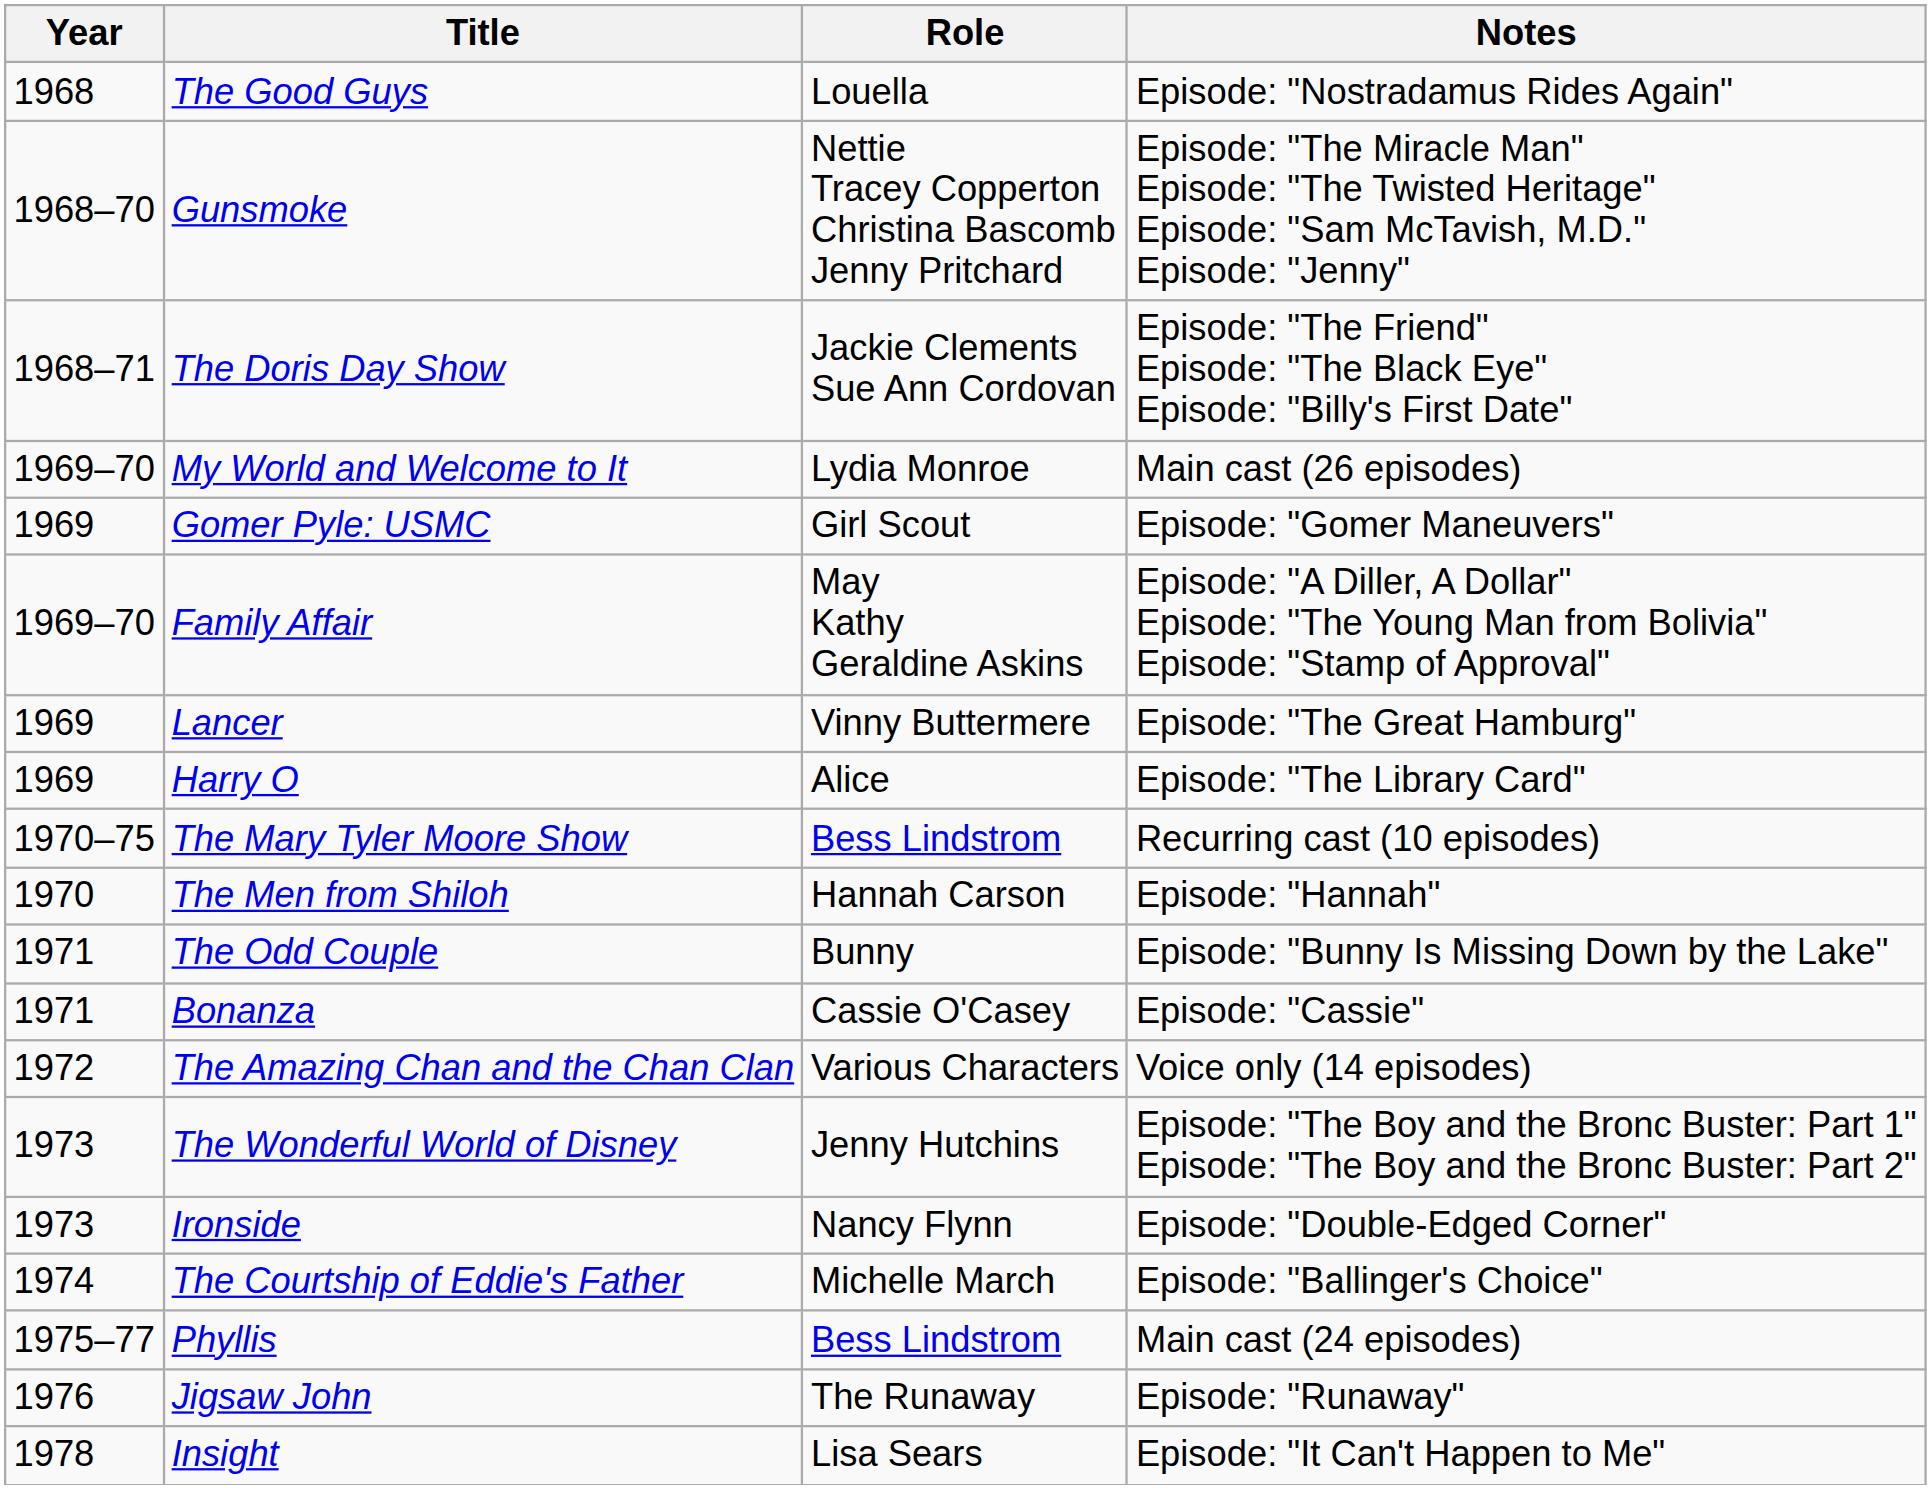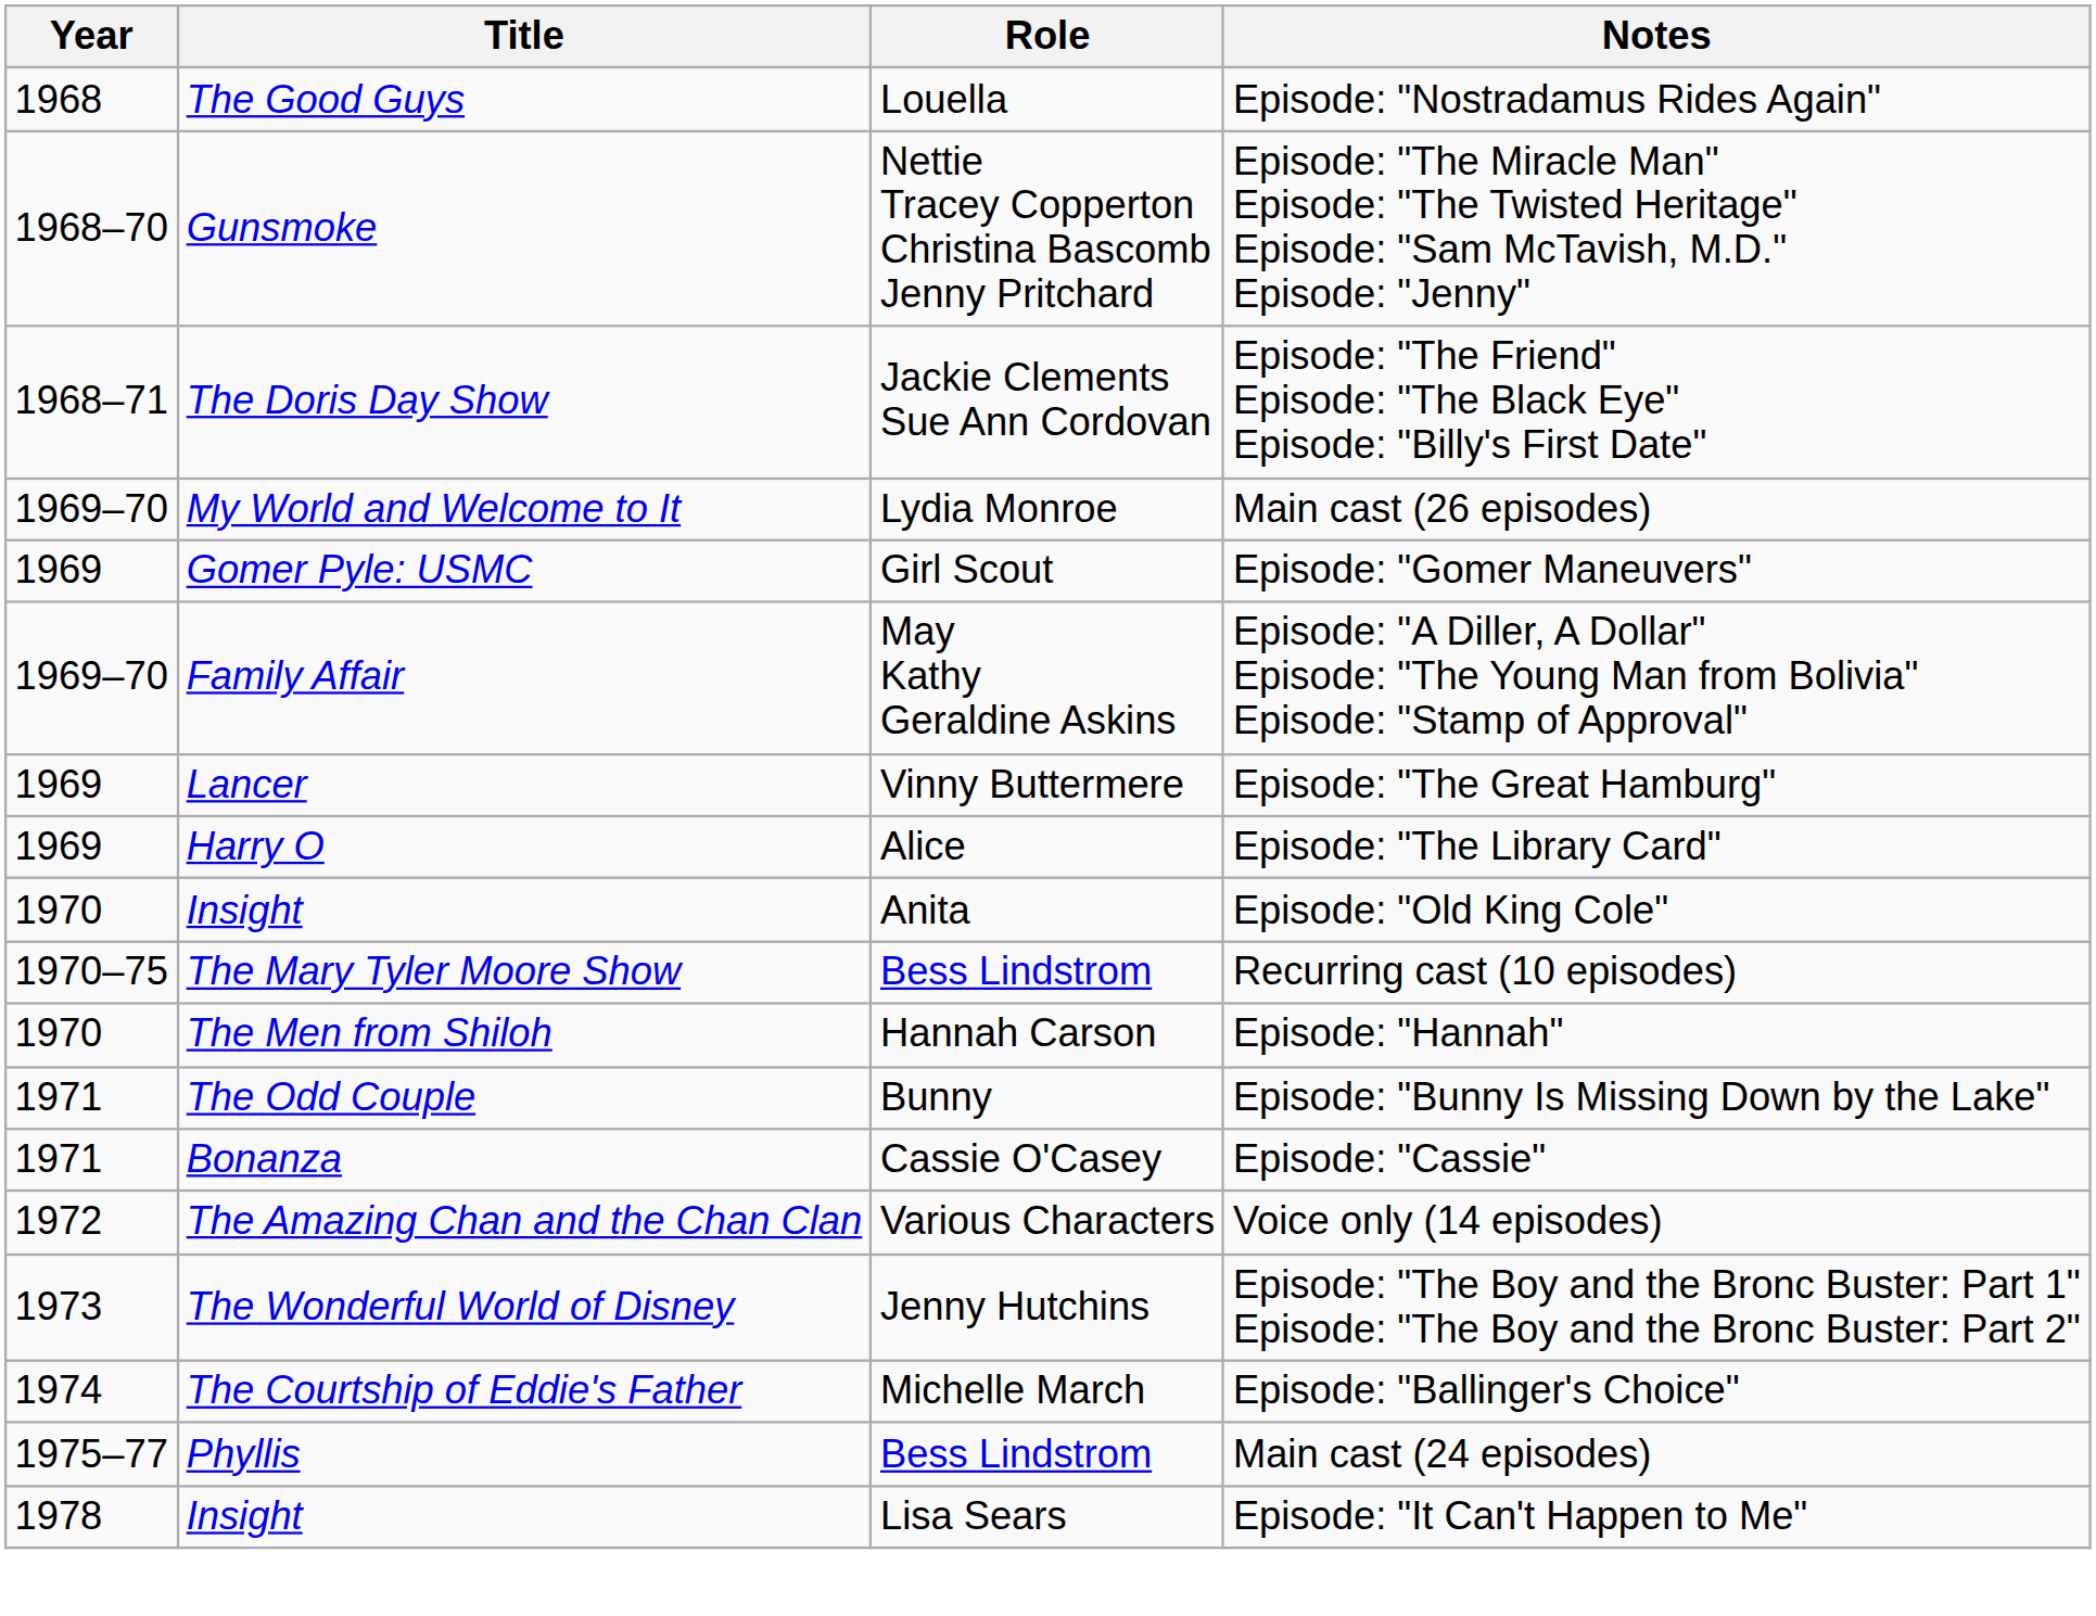 <table class="wikitable">
 <tr>
 <th>Year</th>
 <th>Title</th>
 <th>Role</th>
 <th>Notes</th>
 </tr>
 <tr>
 <td>1968</td>
 <td><em><a href='#'>The Good Guys</a></em></td>
 <td>Louella</td>
 <td>Episode: "Nostradamus Rides Again"</td>
 </tr>
 <tr>
 <td>1968–70</td>
 <td><em><a href='#'>Gunsmoke</a></em></td>
 <td>Nettie<br>Tracey Copperton<br>Christina Bascomb<br>Jenny Pritchard</td>
 <td>Episode: "The Miracle Man"<br>Episode: "The Twisted Heritage"<br>Episode: "Sam McTavish, M.D."<br>Episode: "Jenny"</td>
 </tr>
 <tr>
 <td>1968–71</td>
 <td><em><a href='#'>The Doris Day Show</a></em></td>
 <td>Jackie Clements<br>Sue Ann Cordovan</td>
 <td>Episode: "The Friend"<br>Episode: "The Black Eye"<br>Episode: "Billy's First Date"</td>
 </tr>
 <tr>
 <td>1969–70</td>
 <td><em><a href='#'>My World and Welcome to It</a></em></td>
 <td>Lydia Monroe</td>
 <td>Main cast (26 episodes)</td>
 </tr>
 <tr>
 <td>1969</td>
 <td><em><a href='#'>Gomer Pyle: USMC</a></em></td>
 <td>Girl Scout</td>
 <td>Episode: "Gomer Maneuvers"</td>
 </tr>
 <tr>
 <td>1969–70</td>
 <td><em><a href='#'>Family Affair</a></em></td>
 <td>May<br>Kathy<br>Geraldine Askins</td>
 <td>Episode: "A Diller, A Dollar"<br>Episode: "The Young Man from Bolivia"<br>Episode: "Stamp of Approval"</td>
 </tr>
 <tr>
 <td>1969</td>
 <td><em><a href='#'>Lancer</a></em></td>
 <td>Vinny Buttermere</td>
 <td>Episode: "The Great Hamburg"</td>
 </tr>
 <tr>
 <td>1969</td>
 <td><em><a href='#'>Harry O</a></em></td>
 <td>Alice</td>
 <td>Episode: "The Library Card"</td>
 </tr>
 <tr>
+<td>1970</td>
+<td><em><a href='#'>Insight</a></em></td>
+<td>Anita</td>
+<td>Episode: "Old King Cole"</td>
+</tr>
+<tr>
 <td>1970–75</td>
 <td><em><a href='#'>The Mary Tyler Moore Show</a></em></td>
 <td><a href='#'>Bess Lindstrom</a></td>
 <td>Recurring cast (10 episodes)</td>
 </tr>
 <tr>
 <td>1970</td>
 <td><em><a href='#'>The Men from Shiloh</a></em></td>
 <td>Hannah Carson</td>
 <td>Episode: "Hannah"</td>
 </tr>
 <tr>
 <td>1971</td>
 <td><em><a href='#'>The Odd Couple</a></em></td>
 <td>Bunny</td>
 <td>Episode: "Bunny Is Missing Down by the Lake"</td>
 </tr>
 <tr>
 <td>1971</td>
 <td><em><a href='#'>Bonanza</a></em></td>
 <td>Cassie O'Casey</td>
 <td>Episode: "Cassie"</td>
 </tr>
 <tr>
 <td>1972</td>
 <td><em><a href='#'>The Amazing Chan and the Chan Clan</a></em></td>
 <td>Various Characters</td>
 <td>Voice only (14 episodes)</td>
 </tr>
 <tr>
 <td>1973</td>
 <td><em><a href='#'>The Wonderful World of Disney</a></em></td>
 <td>Jenny Hutchins</td>
 <td>Episode: "The Boy and the Bronc Buster: Part 1"<br>Episode: "The Boy and the Bronc Buster: Part 2"</td>
 </tr>
 <tr>
-<td>1973</td>
-<td><em><a href='#'>Ironside</a></em></td>
-<td>Nancy Flynn</td>
-<td>Episode: "Double-Edged Corner"</td>
-</tr>
-<tr>
 <td>1974</td>
 <td><em><a href='#'>The Courtship of Eddie's Father</a></em></td>
 <td>Michelle March</td>
 <td>Episode: "Ballinger's Choice"</td>
 </tr>
 <tr>
 <td>1975–77</td>
 <td><em><a href='#'>Phyllis</a></em></td>
 <td><a href='#'>Bess Lindstrom</a></td>
 <td>Main cast (24 episodes)</td>
 </tr>
 <tr>
-<td>1976</td>
-<td><em><a href='#'>Jigsaw John</a></em></td>
-<td>The Runaway</td>
-<td>Episode: "Runaway"</td>
-</tr>
-<tr>
 <td>1978</td>
 <td><em><a href='#'>Insight</a></em></td>
 <td>Lisa Sears</td>
 <td>Episode: "It Can't Happen to Me"</td>
 </tr>
 </table>
